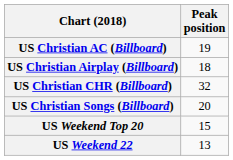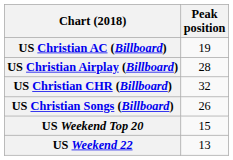 <table class="wikitable plainrowheaders" style="text-align:center">
 <tr>
 <th scope="col">Chart (2018)</th>
 <th scope="col">Peak<br>position</th>
 </tr>
 <tr>
 <th scope="row">US <a href='#'>Christian AC</a> (<em><a href='#'>Billboard</a></em>)</th>
 <td>19</td>
 </tr>
 <tr>
 <th scope="row">US <a href='#'>Christian Airplay</a> (<em><a href='#'>Billboard</a></em>)</th>
-<td>18</td>
+<td>28</td>
 </tr>
 <tr>
 <th scope="row">US <a href='#'>Christian CHR</a> (<em><a href='#'>Billboard</a></em>)</th>
 <td>32</td>
 </tr>
 <tr>
 <th scope="row">US <a href='#'>Christian Songs</a> (<em><a href='#'>Billboard</a></em>)</th>
-<td>20</td>
+<td>26</td>
 </tr>
 <tr>
 <th scope="row">US <em>Weekend Top 20</em></th>
 <td>15</td>
 </tr>
 <tr>
 <th scope="row">US <em><a href='#'>Weekend 22</a></em></th>
 <td>13</td>
 </tr>
 </table>
